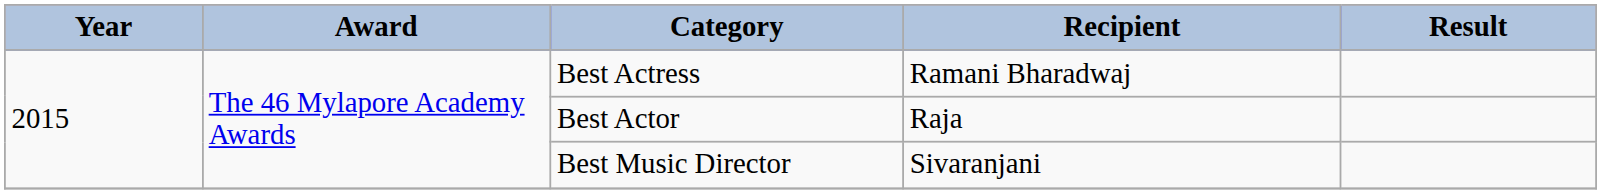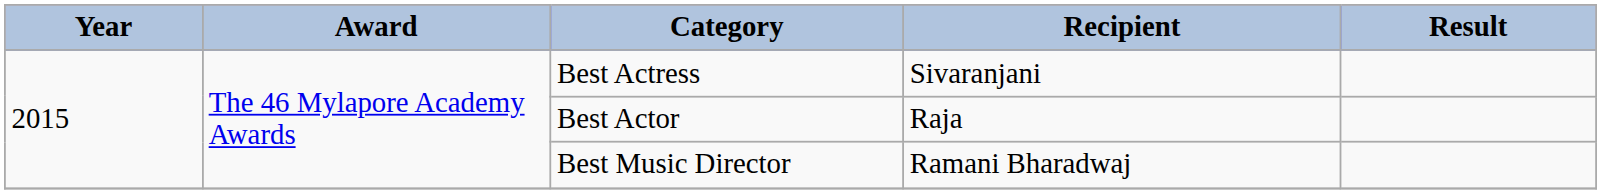 <table class="wikitable" width="70%">
 <tr bgcolor="blue">
 <th style="width:15pt; background:LightSteelBlue;">Year</th>
 <th style="width:30pt; background:LightSteelBlue;">Award</th>
 <th style="width:40pt; background:LightSteelBlue;">Category</th>
 <th style="width:60pt; background:LightSteelBlue;">Recipient</th>
 <th style="width:30pt; background:LightSteelBlue;">Result</th>
 </tr>
 <tr>
 <td rowspan="3">2015</td>
 <td rowspan="3"><a href='#'>The 46 Mylapore Academy Awards</a></td>
 <td>Best Actress</td>
-<td>Ramani Bharadwaj</td>
+<td>Sivaranjani</td>
 <td></td>
 </tr>
 <tr>
 <td>Best Actor</td>
 <td>Raja</td>
 <td></td>
 </tr>
 <tr>
 <td>Best Music Director</td>
-<td>Sivaranjani</td>
+<td>Ramani Bharadwaj</td>
 <td></td>
 </tr>
 <tr>
 </tr>
 </table>
